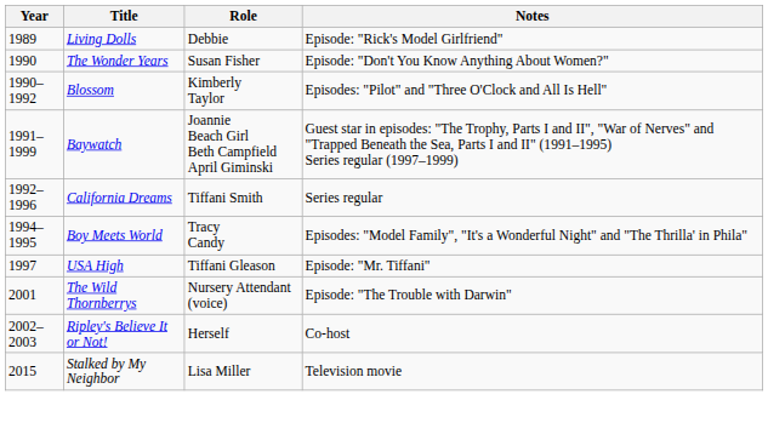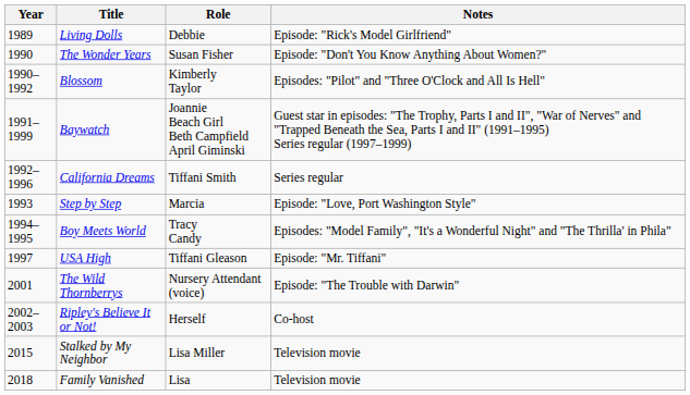 <table class="wikitable sortable">
 <tr>
 <th>Year</th>
 <th>Title</th>
 <th>Role</th>
 <th class="unsortable">Notes</th>
 </tr>
 <tr>
 <td>1989</td>
 <td><em><a href='#'>Living Dolls</a></em></td>
 <td>Debbie</td>
 <td>Episode: "Rick's Model Girlfriend"</td>
 </tr>
 <tr>
 <td>1990</td>
 <td><em><a href='#'>The Wonder Years</a></em></td>
 <td>Susan Fisher</td>
 <td>Episode: "Don't You Know Anything About Women?"</td>
 </tr>
 <tr>
 <td>1990–1992</td>
 <td><em><a href='#'>Blossom</a></em></td>
 <td>Kimberly<br>Taylor</td>
 <td>Episodes: "Pilot" and "Three O'Clock and All Is Hell"</td>
 </tr>
 <tr>
 <td>1991–1999</td>
 <td><em><a href='#'>Baywatch</a></em></td>
 <td>Joannie<br>Beach Girl<br>Beth Campfield<br>April Giminski</td>
 <td>Guest star in episodes: "The Trophy, Parts I and II", "War of Nerves" and "Trapped Beneath the Sea, Parts I and II" (1991–1995)<br>Series regular (1997–1999)</td>
 </tr>
 <tr>
 <td>1992–1996</td>
 <td><em><a href='#'>California Dreams</a></em></td>
 <td>Tiffani Smith</td>
 <td>Series regular</td>
 </tr>
 <tr>
+<td>1993</td>
+<td><em><a href='#'>Step by Step</a></em></td>
+<td>Marcia</td>
+<td>Episode: "Love, Port Washington Style"</td>
+</tr>
+<tr>
 <td>1994–1995</td>
 <td><em><a href='#'>Boy Meets World</a></em></td>
 <td>Tracy<br>Candy</td>
 <td>Episodes: "Model Family", "It's a Wonderful Night" and "The Thrilla' in Phila"</td>
 </tr>
 <tr>
 <td>1997</td>
 <td><em><a href='#'>USA High</a></em></td>
 <td>Tiffani Gleason</td>
 <td>Episode: "Mr. Tiffani"</td>
 </tr>
 <tr>
 <td>2001</td>
 <td><em><a href='#'>The Wild Thornberrys</a></em></td>
 <td>Nursery Attendant (voice)</td>
 <td>Episode: "The Trouble with Darwin"</td>
 </tr>
 <tr>
 <td>2002–2003</td>
 <td><em><a href='#'>Ripley's Believe It or Not!</a></em></td>
 <td>Herself</td>
 <td>Co-host</td>
 </tr>
 <tr>
 <td>2015</td>
 <td><em>Stalked by My Neighbor</em></td>
 <td>Lisa Miller</td>
 <td>Television movie</td>
 </tr>
+<tr>
+<td>2018</td>
+<td><em>Family Vanished</em></td>
+<td>Lisa</td>
+<td>Television movie</td>
+</tr>
 </table>
